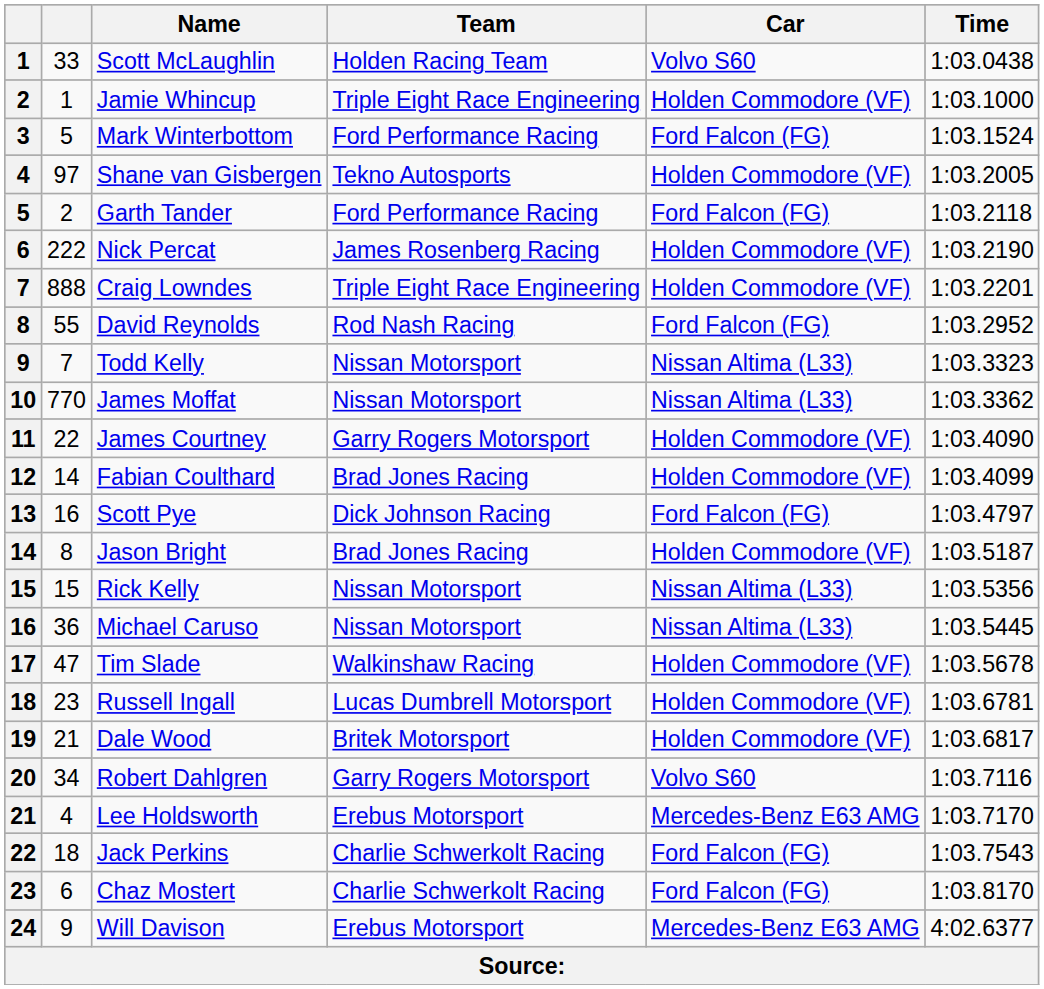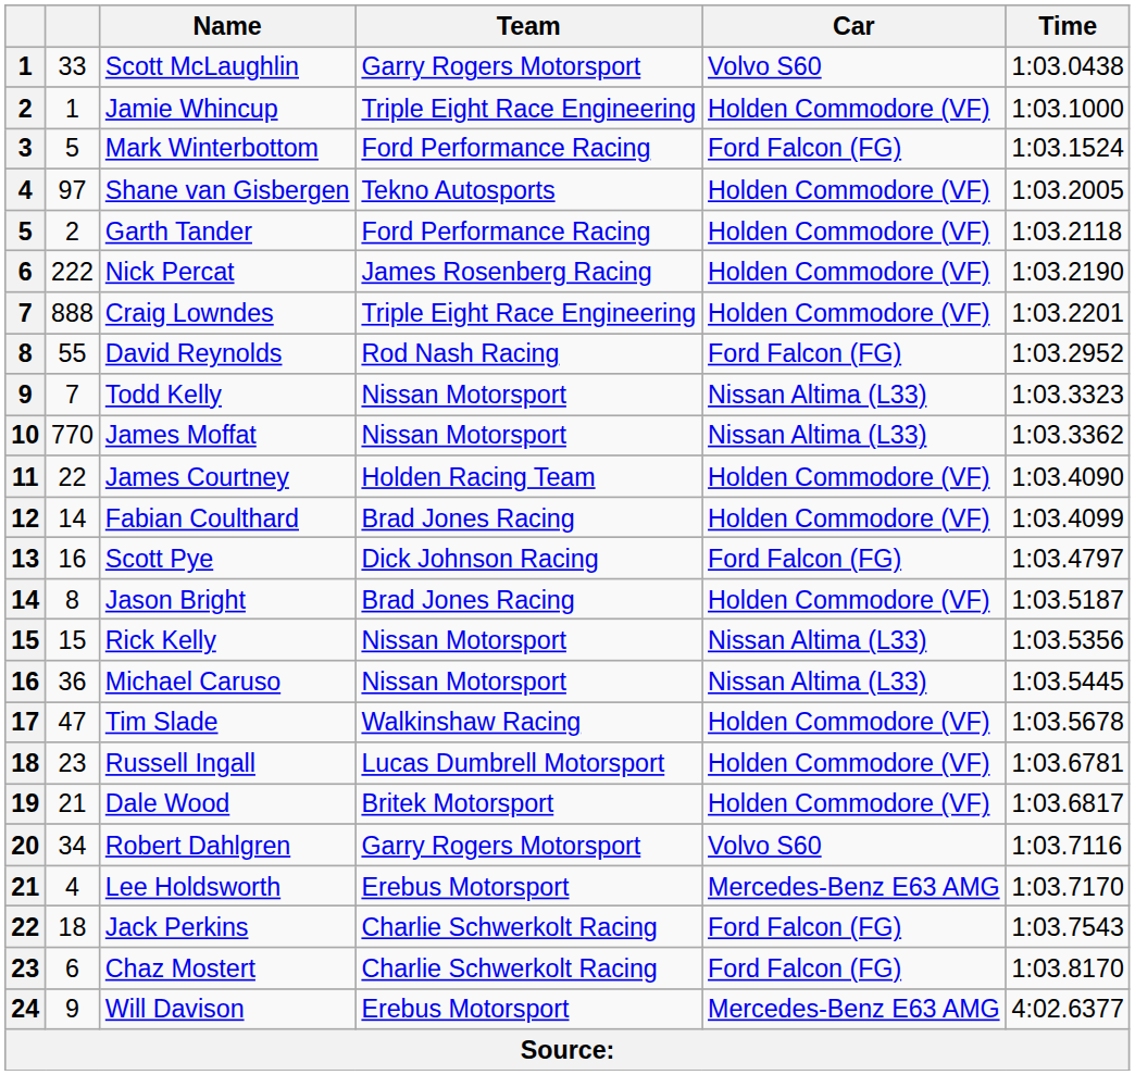 <table class="wikitable" style="font-size: 87%">
 <tr>
 <th></th>
 <th></th>
 <th>Name</th>
 <th>Team</th>
 <th>Car</th>
 <th>Time</th>
 </tr>
 <tr>
 <th>1</th>
 <td align="center">33</td>
 <td> <a href='#'>Scott McLaughlin</a></td>
-<td><a href='#'>Holden Racing Team</a></td>
+<td><a href='#'>Garry Rogers Motorsport</a></td>
 <td><a href='#'>Volvo S60</a></td>
 <td>1:03.0438</td>
 </tr>
 <tr>
 <th>2</th>
 <td align="center">1</td>
 <td> <a href='#'>Jamie Whincup</a></td>
 <td><a href='#'>Triple Eight Race Engineering</a></td>
 <td><a href='#'>Holden Commodore (VF)</a></td>
 <td>1:03.1000</td>
 </tr>
 <tr>
 <th>3</th>
 <td align="center">5</td>
 <td> <a href='#'>Mark Winterbottom</a></td>
 <td><a href='#'>Ford Performance Racing</a></td>
 <td><a href='#'>Ford Falcon (FG)</a></td>
 <td>1:03.1524</td>
 </tr>
 <tr>
 <th>4</th>
 <td align="center">97</td>
 <td> <a href='#'>Shane van Gisbergen</a></td>
 <td><a href='#'>Tekno Autosports</a></td>
 <td><a href='#'>Holden Commodore (VF)</a></td>
 <td>1:03.2005</td>
 </tr>
 <tr>
 <th>5</th>
 <td align="center">2</td>
 <td> <a href='#'>Garth Tander</a></td>
 <td><a href='#'>Ford Performance Racing</a></td>
-<td><a href='#'>Ford Falcon (FG)</a></td>
+<td><a href='#'>Holden Commodore (VF)</a></td>
 <td>1:03.2118</td>
 </tr>
 <tr>
 <th>6</th>
 <td align="center">222</td>
 <td> <a href='#'>Nick Percat</a></td>
 <td><a href='#'>James Rosenberg Racing</a></td>
 <td><a href='#'>Holden Commodore (VF)</a></td>
 <td>1:03.2190</td>
 </tr>
 <tr>
 <th>7</th>
 <td align="center">888</td>
 <td> <a href='#'>Craig Lowndes</a></td>
 <td><a href='#'>Triple Eight Race Engineering</a></td>
 <td><a href='#'>Holden Commodore (VF)</a></td>
 <td>1:03.2201</td>
 </tr>
 <tr>
 <th>8</th>
 <td align="center">55</td>
 <td> <a href='#'>David Reynolds</a></td>
 <td><a href='#'>Rod Nash Racing</a></td>
 <td><a href='#'>Ford Falcon (FG)</a></td>
 <td>1:03.2952</td>
 </tr>
 <tr>
 <th>9</th>
 <td align="center">7</td>
 <td> <a href='#'>Todd Kelly</a></td>
 <td><a href='#'>Nissan Motorsport</a></td>
 <td><a href='#'>Nissan Altima (L33)</a></td>
 <td>1:03.3323</td>
 </tr>
 <tr>
 <th>10</th>
 <td align="center">770</td>
 <td> <a href='#'>James Moffat</a></td>
 <td><a href='#'>Nissan Motorsport</a></td>
 <td><a href='#'>Nissan Altima (L33)</a></td>
 <td>1:03.3362</td>
 </tr>
 <tr>
 <th>11</th>
 <td align="center">22</td>
 <td> <a href='#'>James Courtney</a></td>
-<td><a href='#'>Garry Rogers Motorsport</a></td>
+<td><a href='#'>Holden Racing Team</a></td>
 <td><a href='#'>Holden Commodore (VF)</a></td>
 <td>1:03.4090</td>
 </tr>
 <tr>
 <th>12</th>
 <td align="center">14</td>
 <td> <a href='#'>Fabian Coulthard</a></td>
 <td><a href='#'>Brad Jones Racing</a></td>
 <td><a href='#'>Holden Commodore (VF)</a></td>
 <td>1:03.4099</td>
 </tr>
 <tr>
 <th>13</th>
 <td align="center">16</td>
 <td> <a href='#'>Scott Pye</a></td>
 <td><a href='#'>Dick Johnson Racing</a></td>
 <td><a href='#'>Ford Falcon (FG)</a></td>
 <td>1:03.4797</td>
 </tr>
 <tr>
 <th>14</th>
 <td align="center">8</td>
 <td> <a href='#'>Jason Bright</a></td>
 <td><a href='#'>Brad Jones Racing</a></td>
 <td><a href='#'>Holden Commodore (VF)</a></td>
 <td>1:03.5187</td>
 </tr>
 <tr>
 <th>15</th>
 <td align="center">15</td>
 <td> <a href='#'>Rick Kelly</a></td>
 <td><a href='#'>Nissan Motorsport</a></td>
 <td><a href='#'>Nissan Altima (L33)</a></td>
 <td>1:03.5356</td>
 </tr>
 <tr>
 <th>16</th>
 <td align="center">36</td>
 <td> <a href='#'>Michael Caruso</a></td>
 <td><a href='#'>Nissan Motorsport</a></td>
 <td><a href='#'>Nissan Altima (L33)</a></td>
 <td>1:03.5445</td>
 </tr>
 <tr>
 <th>17</th>
 <td align="center">47</td>
 <td> <a href='#'>Tim Slade</a></td>
 <td><a href='#'>Walkinshaw Racing</a></td>
 <td><a href='#'>Holden Commodore (VF)</a></td>
 <td>1:03.5678</td>
 </tr>
 <tr>
 <th>18</th>
 <td align="center">23</td>
 <td> <a href='#'>Russell Ingall</a></td>
 <td><a href='#'>Lucas Dumbrell Motorsport</a></td>
 <td><a href='#'>Holden Commodore (VF)</a></td>
 <td>1:03.6781</td>
 </tr>
 <tr>
 <th>19</th>
 <td align="center">21</td>
 <td> <a href='#'>Dale Wood</a></td>
 <td><a href='#'>Britek Motorsport</a></td>
 <td><a href='#'>Holden Commodore (VF)</a></td>
 <td>1:03.6817</td>
 </tr>
 <tr>
 <th>20</th>
 <td align="center">34</td>
 <td> <a href='#'>Robert Dahlgren</a></td>
 <td><a href='#'>Garry Rogers Motorsport</a></td>
 <td><a href='#'>Volvo S60</a></td>
 <td>1:03.7116</td>
 </tr>
 <tr>
 <th>21</th>
 <td align="center">4</td>
 <td> <a href='#'>Lee Holdsworth</a></td>
 <td><a href='#'>Erebus Motorsport</a></td>
 <td><a href='#'>Mercedes-Benz E63 AMG</a></td>
 <td>1:03.7170</td>
 </tr>
 <tr>
 <th>22</th>
 <td align="center">18</td>
 <td> <a href='#'>Jack Perkins</a></td>
 <td><a href='#'>Charlie Schwerkolt Racing</a></td>
 <td><a href='#'>Ford Falcon (FG)</a></td>
 <td>1:03.7543</td>
 </tr>
 <tr>
 <th>23</th>
 <td align="center">6</td>
 <td> <a href='#'>Chaz Mostert</a></td>
 <td><a href='#'>Charlie Schwerkolt Racing</a></td>
 <td><a href='#'>Ford Falcon (FG)</a></td>
 <td>1:03.8170</td>
 </tr>
 <tr>
 <th>24</th>
 <td align="center">9</td>
 <td> <a href='#'>Will Davison</a></td>
 <td><a href='#'>Erebus Motorsport</a></td>
 <td><a href='#'>Mercedes-Benz E63 AMG</a></td>
 <td>4:02.6377</td>
 </tr>
 <tr>
 <th colspan=6>Source:</th>
 </tr>
 <tr>
 </tr>
 </table>
